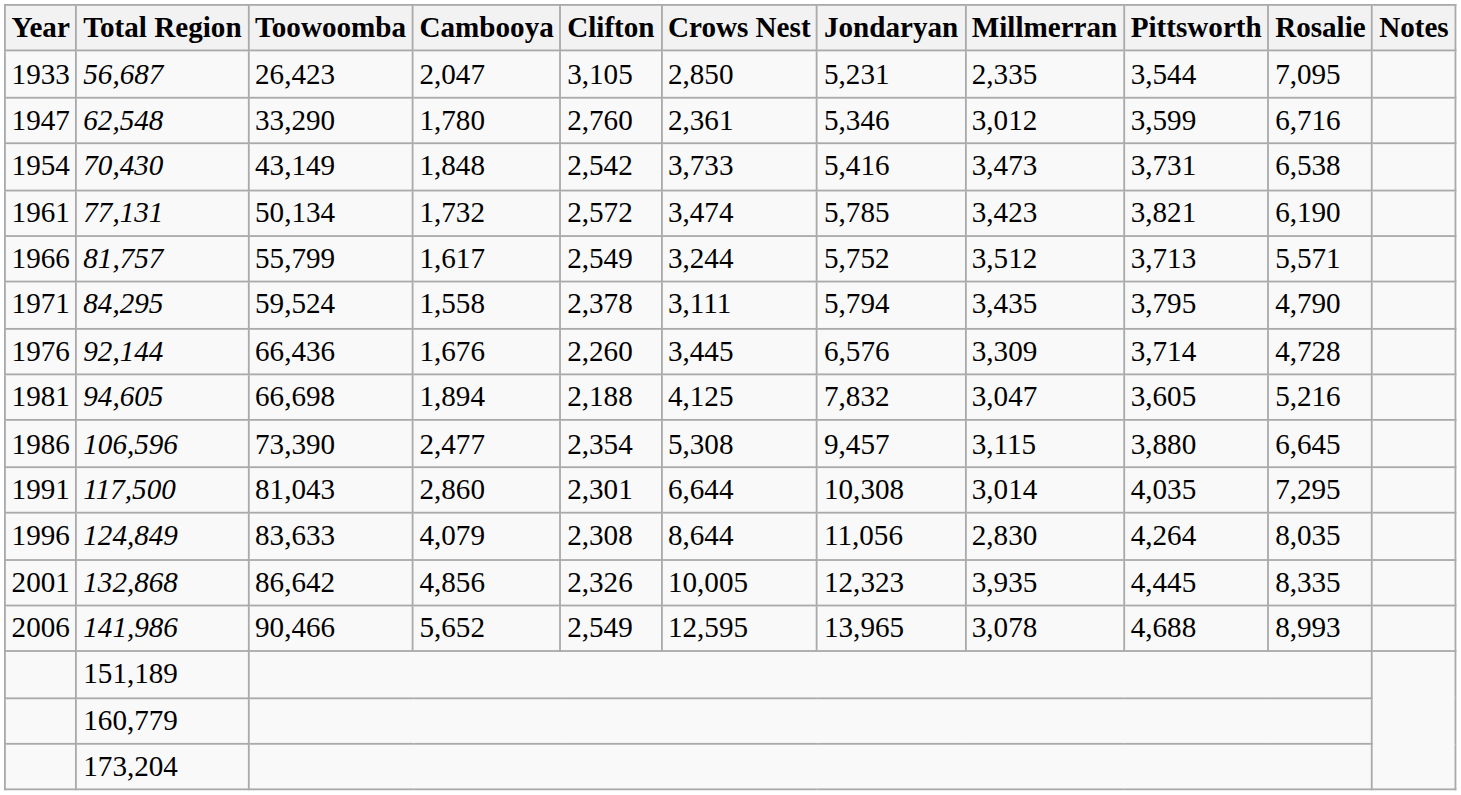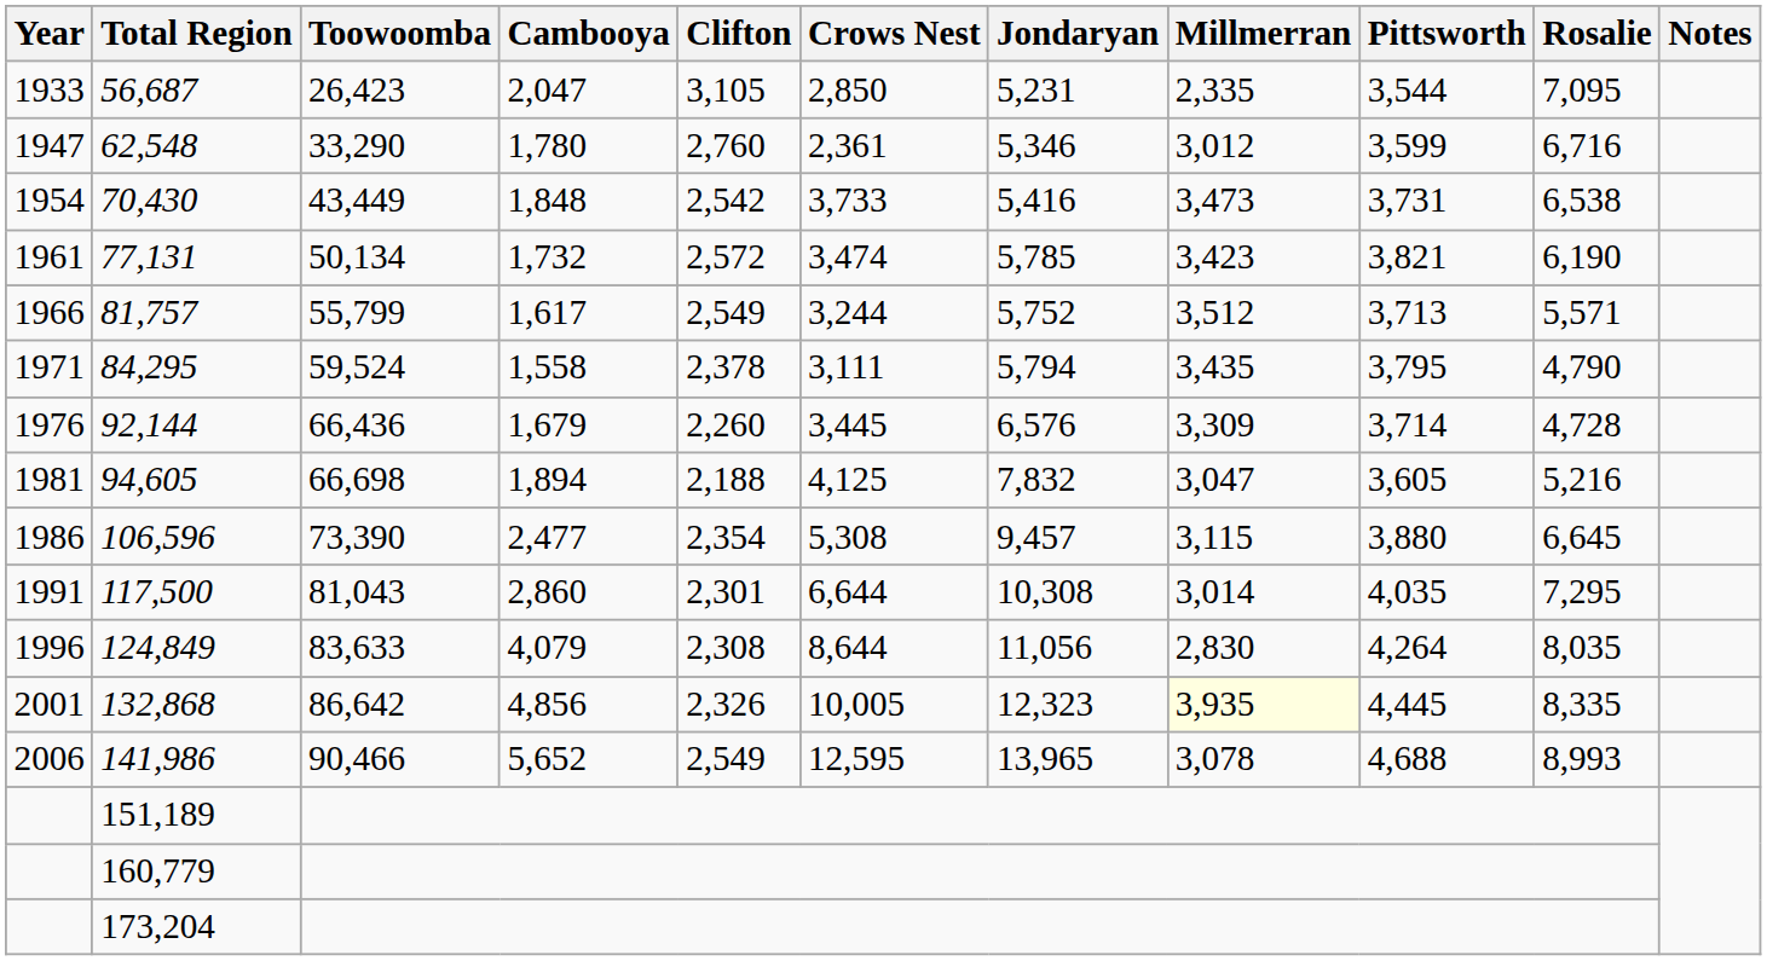 <table class="wikitable">
 <tr>
 <th>Year</th>
 <th>Total Region</th>
 <th>Toowoomba</th>
 <th>Cambooya</th>
 <th>Clifton</th>
 <th>Crows Nest</th>
 <th>Jondaryan</th>
 <th>Millmerran</th>
 <th>Pittsworth</th>
 <th>Rosalie</th>
 <th>Notes</th>
 </tr>
 <tr>
 <td>1933</td>
 <td><em>56,687</em></td>
 <td>26,423</td>
 <td>2,047</td>
 <td>3,105</td>
 <td>2,850</td>
 <td>5,231</td>
 <td>2,335</td>
 <td>3,544</td>
 <td>7,095</td>
 <td></td>
 </tr>
 <tr>
 <td>1947</td>
 <td><em>62,548</em></td>
 <td>33,290</td>
 <td>1,780</td>
 <td>2,760</td>
 <td>2,361</td>
 <td>5,346</td>
 <td>3,012</td>
 <td>3,599</td>
 <td>6,716</td>
 <td></td>
 </tr>
 <tr>
 <td>1954</td>
 <td><em>70,430</em></td>
-<td>43,149</td>
+<td>43,449</td>
 <td>1,848</td>
 <td>2,542</td>
 <td>3,733</td>
 <td>5,416</td>
 <td>3,473</td>
 <td>3,731</td>
 <td>6,538</td>
 <td></td>
 </tr>
 <tr>
 <td>1961</td>
 <td><em>77,131</em></td>
 <td>50,134</td>
 <td>1,732</td>
 <td>2,572</td>
 <td>3,474</td>
 <td>5,785</td>
 <td>3,423</td>
 <td>3,821</td>
 <td>6,190</td>
 <td></td>
 </tr>
 <tr>
 <td>1966</td>
 <td><em>81,757</em></td>
 <td>55,799</td>
 <td>1,617</td>
 <td>2,549</td>
 <td>3,244</td>
 <td>5,752</td>
 <td>3,512</td>
 <td>3,713</td>
 <td>5,571</td>
 <td></td>
 </tr>
 <tr>
 <td>1971</td>
 <td><em>84,295</em></td>
 <td>59,524</td>
 <td>1,558</td>
 <td>2,378</td>
 <td>3,111</td>
 <td>5,794</td>
 <td>3,435</td>
 <td>3,795</td>
 <td>4,790</td>
 <td></td>
 </tr>
 <tr>
 <td>1976</td>
 <td><em>92,144</em></td>
 <td>66,436</td>
-<td>1,676</td>
+<td>1,679</td>
 <td>2,260</td>
 <td>3,445</td>
 <td>6,576</td>
 <td>3,309</td>
 <td>3,714</td>
 <td>4,728</td>
 <td></td>
 </tr>
 <tr>
 <td>1981</td>
 <td><em>94,605</em></td>
 <td>66,698</td>
 <td>1,894</td>
 <td>2,188</td>
 <td>4,125</td>
 <td>7,832</td>
 <td>3,047</td>
 <td>3,605</td>
 <td>5,216</td>
 <td></td>
 </tr>
 <tr>
 <td>1986</td>
 <td><em>106,596</em></td>
 <td>73,390</td>
 <td>2,477</td>
 <td>2,354</td>
 <td>5,308</td>
 <td>9,457</td>
 <td>3,115</td>
 <td>3,880</td>
 <td>6,645</td>
 <td></td>
 </tr>
 <tr>
 <td>1991</td>
 <td><em>117,500</em></td>
 <td>81,043</td>
 <td>2,860</td>
 <td>2,301</td>
 <td>6,644</td>
 <td>10,308</td>
 <td>3,014</td>
 <td>4,035</td>
 <td>7,295</td>
 <td></td>
 </tr>
 <tr>
 <td>1996</td>
 <td><em>124,849</em></td>
 <td>83,633</td>
 <td>4,079</td>
 <td>2,308</td>
 <td>8,644</td>
 <td>11,056</td>
 <td>2,830</td>
 <td>4,264</td>
 <td>8,035</td>
 <td></td>
 </tr>
 <tr>
 <td>2001</td>
 <td><em>132,868</em></td>
 <td>86,642</td>
 <td>4,856</td>
 <td>2,326</td>
 <td>10,005</td>
 <td>12,323</td>
-<td>3,935</td>
+<td style="background: lightyellow;">3,935</td>
 <td>4,445</td>
 <td>8,335</td>
 <td></td>
 </tr>
 <tr>
 <td>2006</td>
 <td><em>141,986</em></td>
 <td>90,466</td>
 <td>5,652</td>
 <td>2,549</td>
 <td>12,595</td>
 <td>13,965</td>
 <td>3,078</td>
 <td>4,688</td>
 <td>8,993</td>
 <td></td>
 </tr>
 <tr>
 <td></td>
 <td>151,189</td>
 <td colspan=8 style="text-align: left;"></td>
 </tr>
 <tr>
 <td></td>
 <td>160,779</td>
 <td colspan=8 style="text-align: left;"></td>
 </tr>
 <tr>
 <td></td>
 <td>173,204</td>
 <td colspan=8 style="text-align: left;"></td>
 </tr>
 </table>
